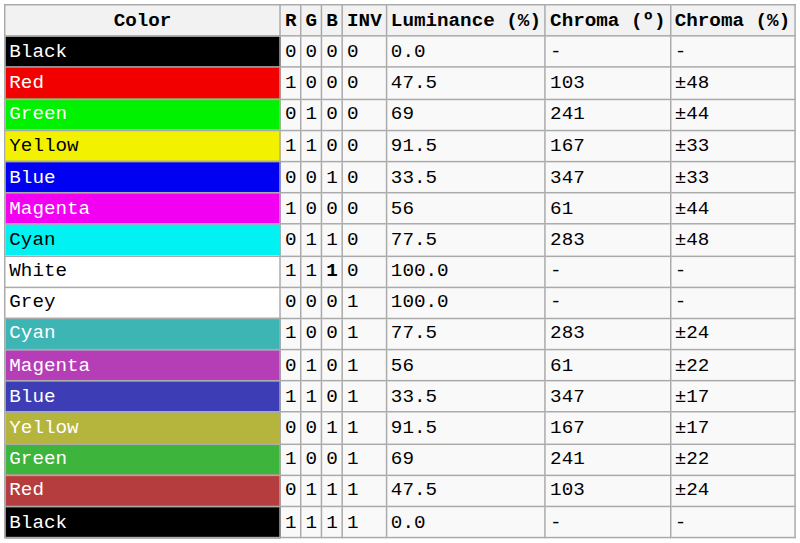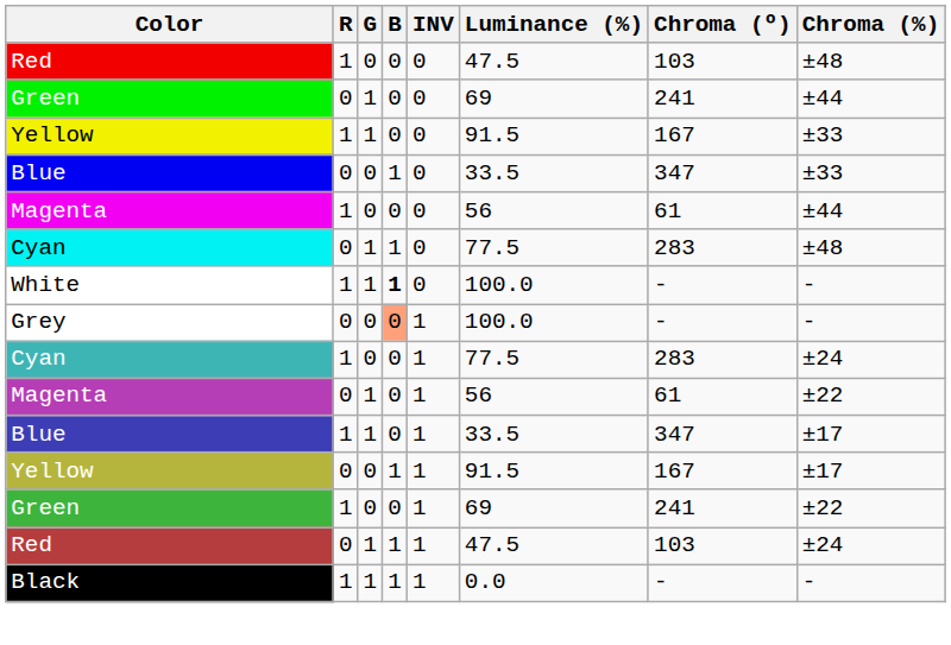 <table class="wikitable sortable" style="border-style: none;" border="1" cellpadding="5">
 <tr>
 <th style="width: 135pt;">Color</th>
 <th>R</th>
 <th>G</th>
 <th>B</th>
 <th>INV</th>
 <th>Luminance (%)</th>
 <th>Chroma (º)</th>
 <th>Chroma (%)</th>
-</tr>
-<tr>
-<td style="color: white; background-color: #000000; width: 7pc;">Black</td>
-<td>0</td>
-<td>0</td>
-<td>0</td>
-<td>0</td>
-<td>0.0</td>
-<td>-</td>
-<td>-</td>
 </tr>
 <tr>
 <td style="color: white; background-color: #f20000; width: 7pc;">Red</td>
 <td>1</td>
 <td>0</td>
 <td>0</td>
 <td>0</td>
 <td>47.5</td>
 <td>103</td>
 <td>±48</td>
 </tr>
 <tr>
 <td style="color: white; background-color: #00f200; width: 7pc;">Green</td>
 <td>0</td>
 <td>1</td>
 <td>0</td>
 <td>0</td>
 <td>69</td>
 <td>241</td>
 <td>±44</td>
 </tr>
 <tr>
 <td style="color: black; background-color: #f2f200; width: 7pc;">Yellow</td>
 <td>1</td>
 <td>1</td>
 <td>0</td>
 <td>0</td>
 <td>91.5</td>
 <td>167</td>
 <td>±33</td>
 </tr>
 <tr>
 <td style="color: white; background-color: #0000f2; width: 7pc;">Blue</td>
 <td>0</td>
 <td>0</td>
 <td>1</td>
 <td>0</td>
 <td>33.5</td>
 <td>347</td>
 <td>±33</td>
 </tr>
 <tr>
 <td style="color: white; background-color: #f200f2; width: 7pc;">Magenta</td>
 <td>1</td>
 <td>0</td>
 <td>0</td>
 <td>0</td>
 <td>56</td>
 <td>61</td>
 <td>±44</td>
 </tr>
 <tr>
 <td style="color: black; background-color: #00f2f2; width: 7pc;">Cyan</td>
 <td>0</td>
 <td>1</td>
 <td>1</td>
 <td>0</td>
 <td>77.5</td>
 <td>283</td>
 <td>±48</td>
 </tr>
 <tr>
 <td style="color: black; background-color: #ffffff; width: 7pc;">White</td>
 <td>1</td>
 <td>1</td>
 <td><strong>1</strong></td>
 <td>0</td>
 <td>100.0</td>
 <td>-</td>
 <td>-</td>
 </tr>
 <tr>
 <td style="color: black; background-color:#ffffff; width: 7pc;">Grey</td>
 <td>0</td>
 <td>0</td>
-<td>0</td>
+<td style="background: lightsalmon;">0</td>
 <td>1</td>
 <td>100.0</td>
 <td>-</td>
 <td>-</td>
 </tr>
 <tr>
 <td style="color: white; background-color: #3db5b5; width: 7pc;">Cyan</td>
 <td>1</td>
 <td>0</td>
 <td>0</td>
 <td>1</td>
 <td>77.5</td>
 <td>283</td>
 <td>±24</td>
 </tr>
 <tr>
 <td style="color: white; background-color: #b53db5; width: 7pc;">Magenta</td>
 <td>0</td>
 <td>1</td>
 <td>0</td>
 <td>1</td>
 <td>56</td>
 <td>61</td>
 <td>±22</td>
 </tr>
 <tr>
 <td style="color: white; background-color: #3d3db5; width: 7pc;">Blue</td>
 <td>1</td>
 <td>1</td>
 <td>0</td>
 <td>1</td>
 <td>33.5</td>
 <td>347</td>
 <td>±17</td>
 </tr>
 <tr>
 <td style="color: white; background-color: #b5b53d; width: 7pc;">Yellow</td>
 <td>0</td>
 <td>0</td>
 <td>1</td>
 <td>1</td>
 <td>91.5</td>
 <td>167</td>
 <td>±17</td>
 </tr>
 <tr>
 <td style="color: white; background-color: #3db53d; width: 7pc;">Green</td>
 <td>1</td>
 <td>0</td>
 <td>0</td>
 <td>1</td>
 <td>69</td>
 <td>241</td>
 <td>±22</td>
 </tr>
 <tr>
 <td style="color: white; background-color: #b53d3d; width: 7pc;">Red</td>
 <td>0</td>
 <td>1</td>
 <td>1</td>
 <td>1</td>
 <td>47.5</td>
 <td>103</td>
 <td>±24</td>
 </tr>
 <tr>
 <td style="color: white; background-color: #000000; width: 7pc;">Black</td>
 <td>1</td>
 <td>1</td>
 <td>1</td>
 <td>1</td>
 <td>0.0</td>
 <td>-</td>
 <td>-</td>
 </tr>
 </table>
